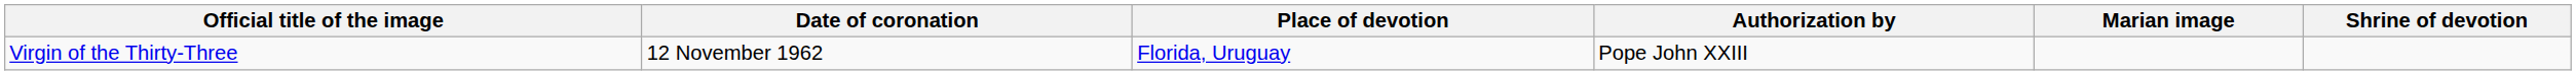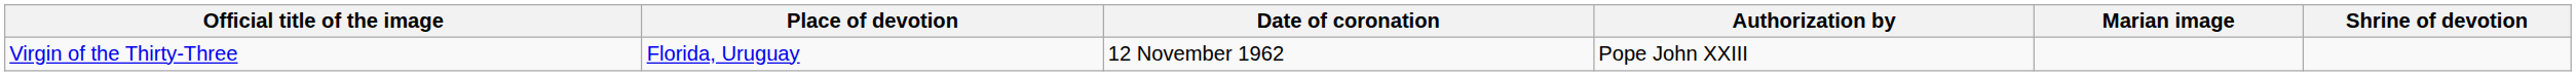 <table class="wikitable sortable" width="100%">
 <tr>
 <th>Official title of the image</th>
+<th>Place of devotion</th>
 <th data-sort-type="date">Date of coronation</th>
-<th>Place of devotion</th>
 <th>Authorization by</th>
 <th width=200px class=unsortable>Marian image</th>
 <th width=200px class=unsortable>Shrine of devotion</th>
 </tr>
 <tr>
 <td><a href='#'>Virgin of the Thirty-Three</a></td>
+<td><a href='#'>Florida, Uruguay</a></td>
 <td>12 November 1962</td>
-<td><a href='#'>Florida, Uruguay</a></td>
 <td>Pope John XXIII</td>
 <td></td>
 <td></td>
 </tr>
 </table>
